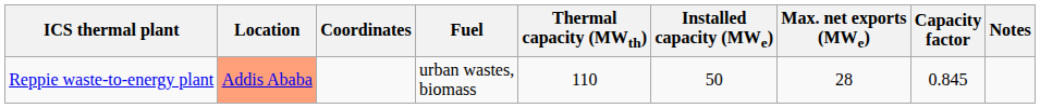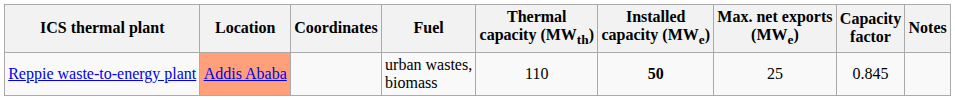 <table class="wikitable sortable">
 <tr>
 <th>ICS thermal plant</th>
 <th>Location</th>
 <th class="unsortable">Coordinates</th>
 <th>Fuel</th>
 <th>Thermal<br>capacity (MW<sub>th</sub>)</th>
 <th>Installed<br>capacity (MW<sub>e</sub>)</th>
 <th>Max. net exports<br>(MW<sub>e</sub>)</th>
 <th>Capacity<br>factor</th>
 <th>Notes</th>
 </tr>
 <tr>
 <td><a href='#'>Reppie waste-to-energy plant</a></td>
 <td style="background: lightsalmon;"><a href='#'>Addis Ababa</a></td>
 <td></td>
 <td>urban wastes,<br>biomass</td>
 <td style="text-align:center" data-sort-value="110">110</td>
-<td style="text-align:center" data-sort-value="50">50</td>
-<td style="text-align:center" data-sort-value="25">28</td>
+<td style="text-align:center" data-sort-value="50"><strong>50</strong></td>
+<td style="text-align:center" data-sort-value="25">25</td>
 <td style="text-align:center">0.845</td>
 <td></td>
 </tr>
 <tr>
 </tr>
 </table>
